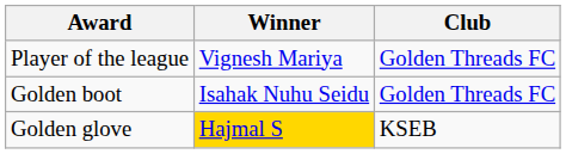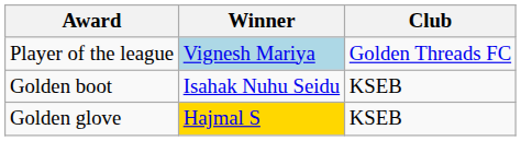 <table class="wikitable">
 <tr>
 <th>Award</th>
 <th>Winner</th>
 <th>Club</th>
 </tr>
 <tr>
 <td>Player of the league</td>
-<td> <a href='#'>Vignesh Mariya</a></td>
+<td style="background: lightblue;"> <a href='#'>Vignesh Mariya</a></td>
 <td><a href='#'>Golden Threads FC</a></td>
 </tr>
 <tr>
 <td>Golden boot</td>
 <td> <a href='#'>Isahak Nuhu Seidu</a></td>
-<td><a href='#'>Golden Threads FC</a></td>
+<td>KSEB</td>
 </tr>
 <tr>
 <td>Golden glove</td>
 <td style="background: gold;"> <a href='#'>Hajmal S</a></td>
 <td>KSEB</td>
 </tr>
 </table>
